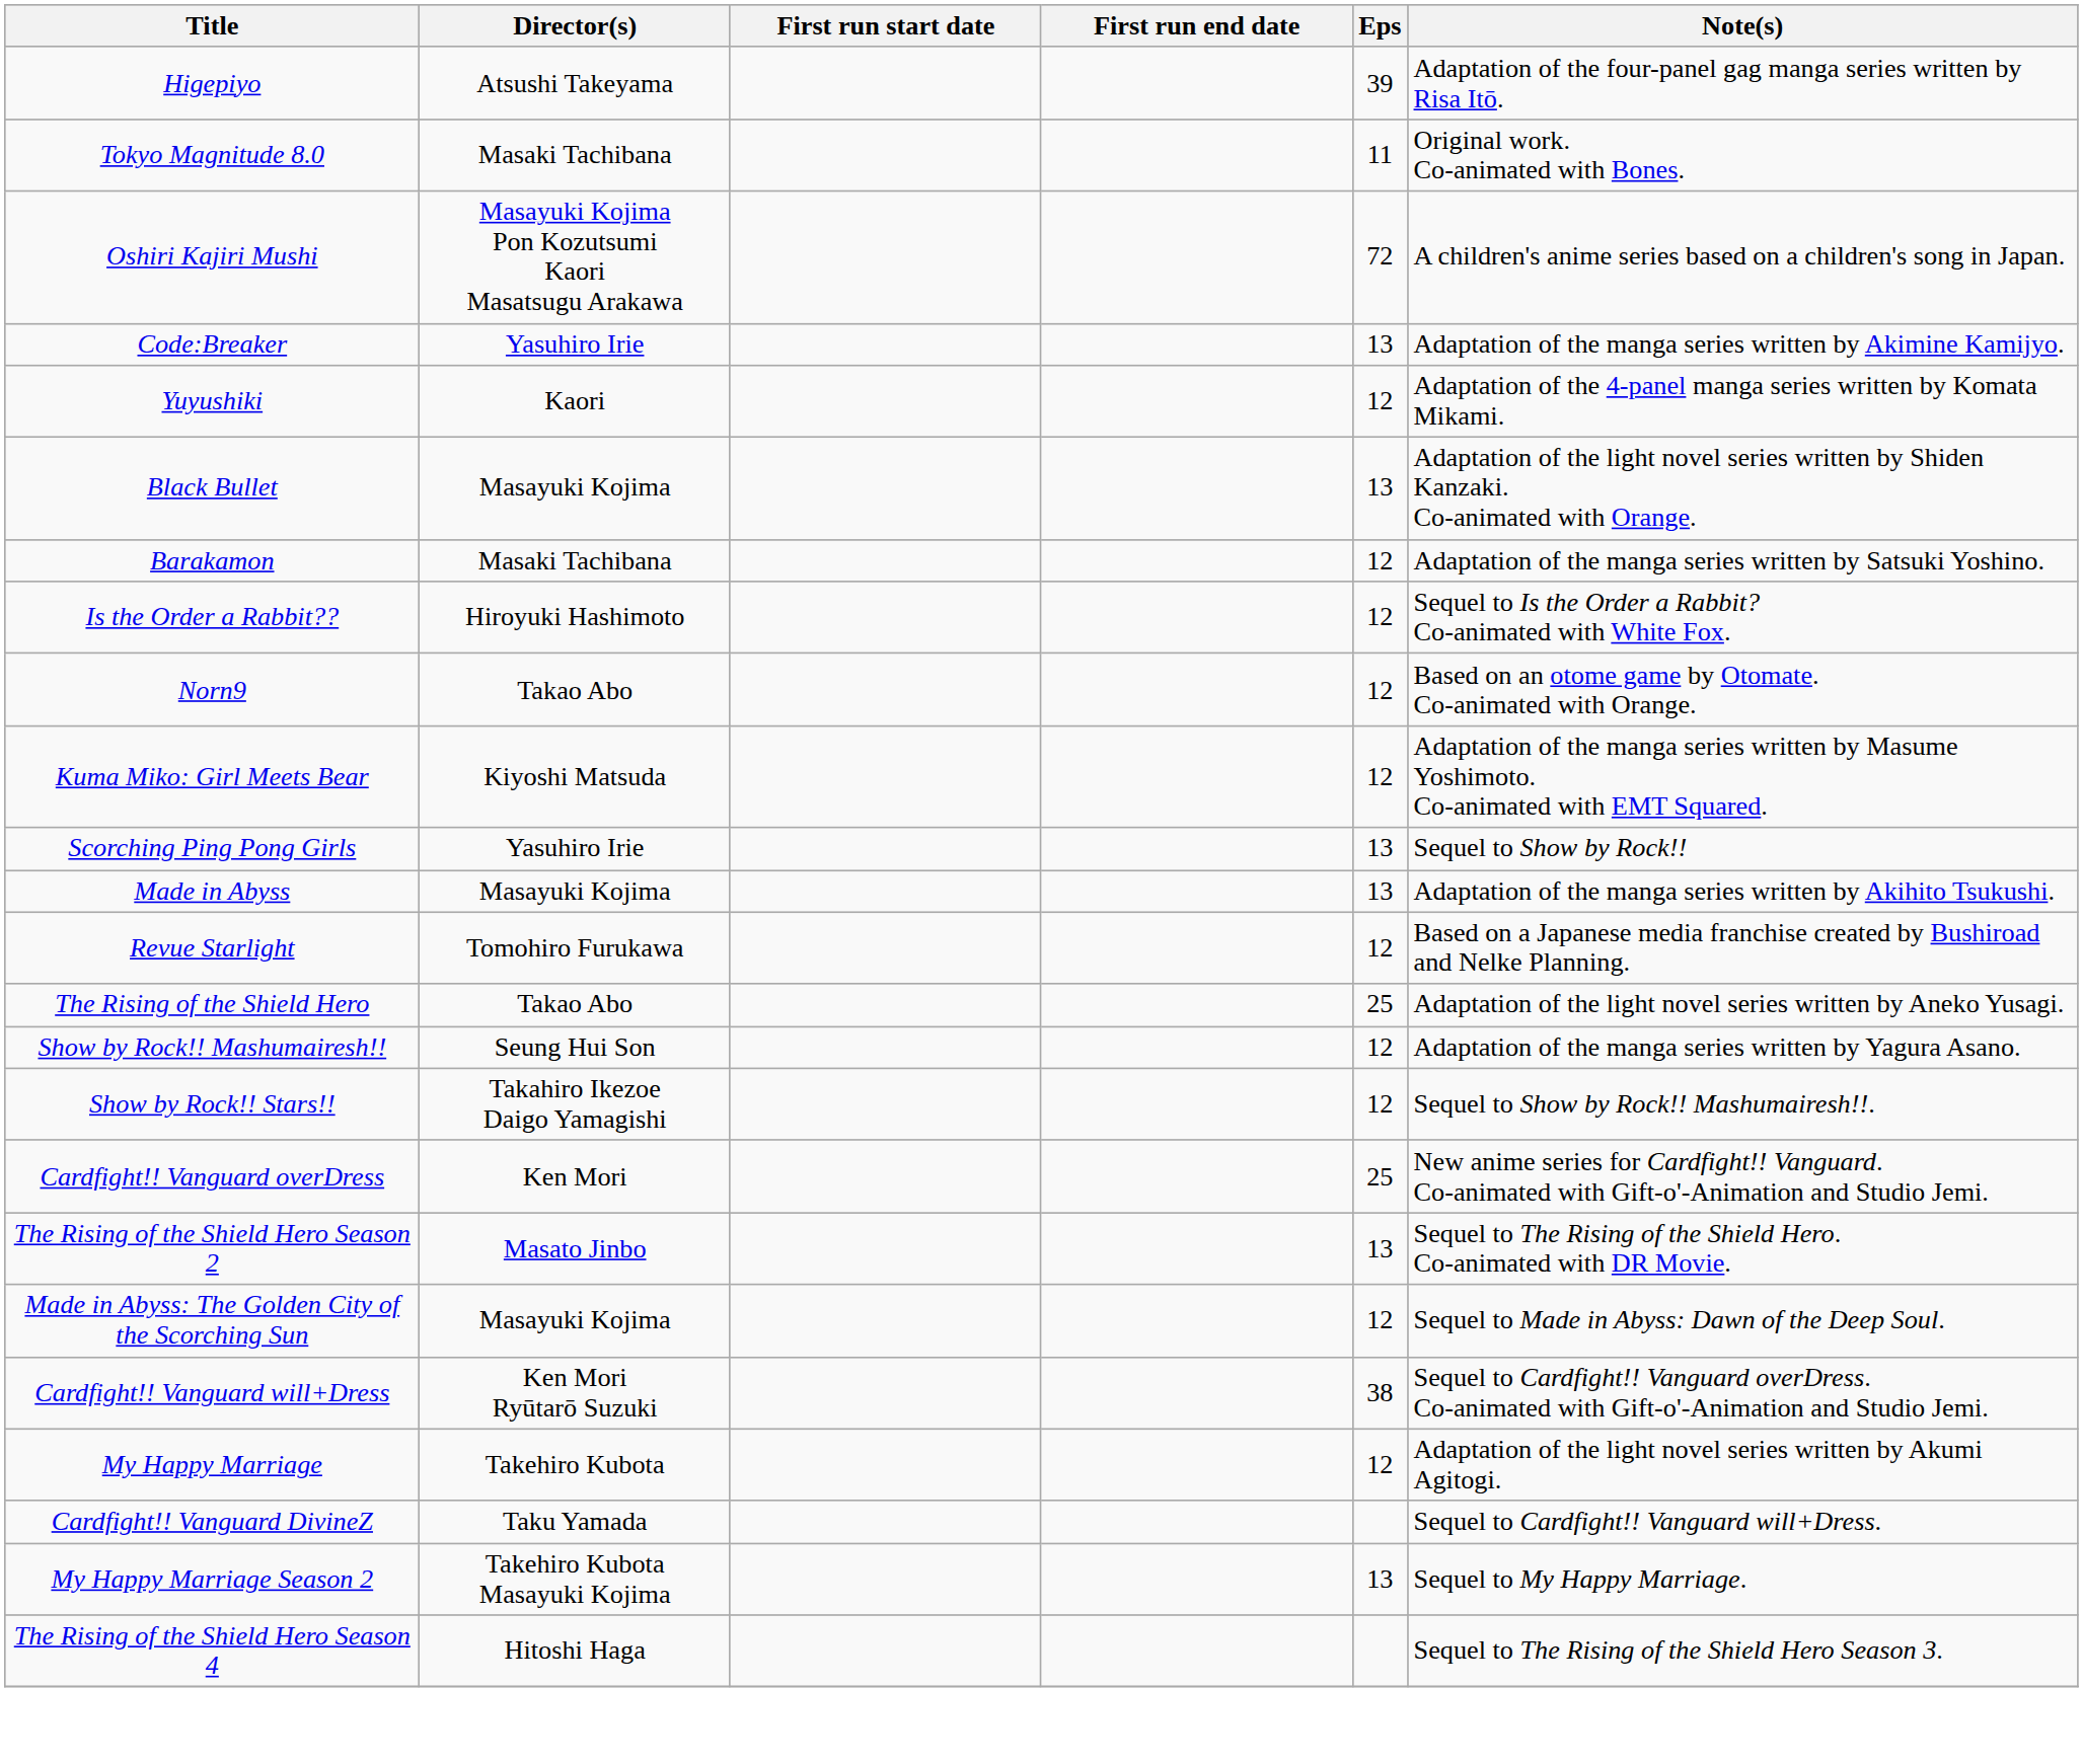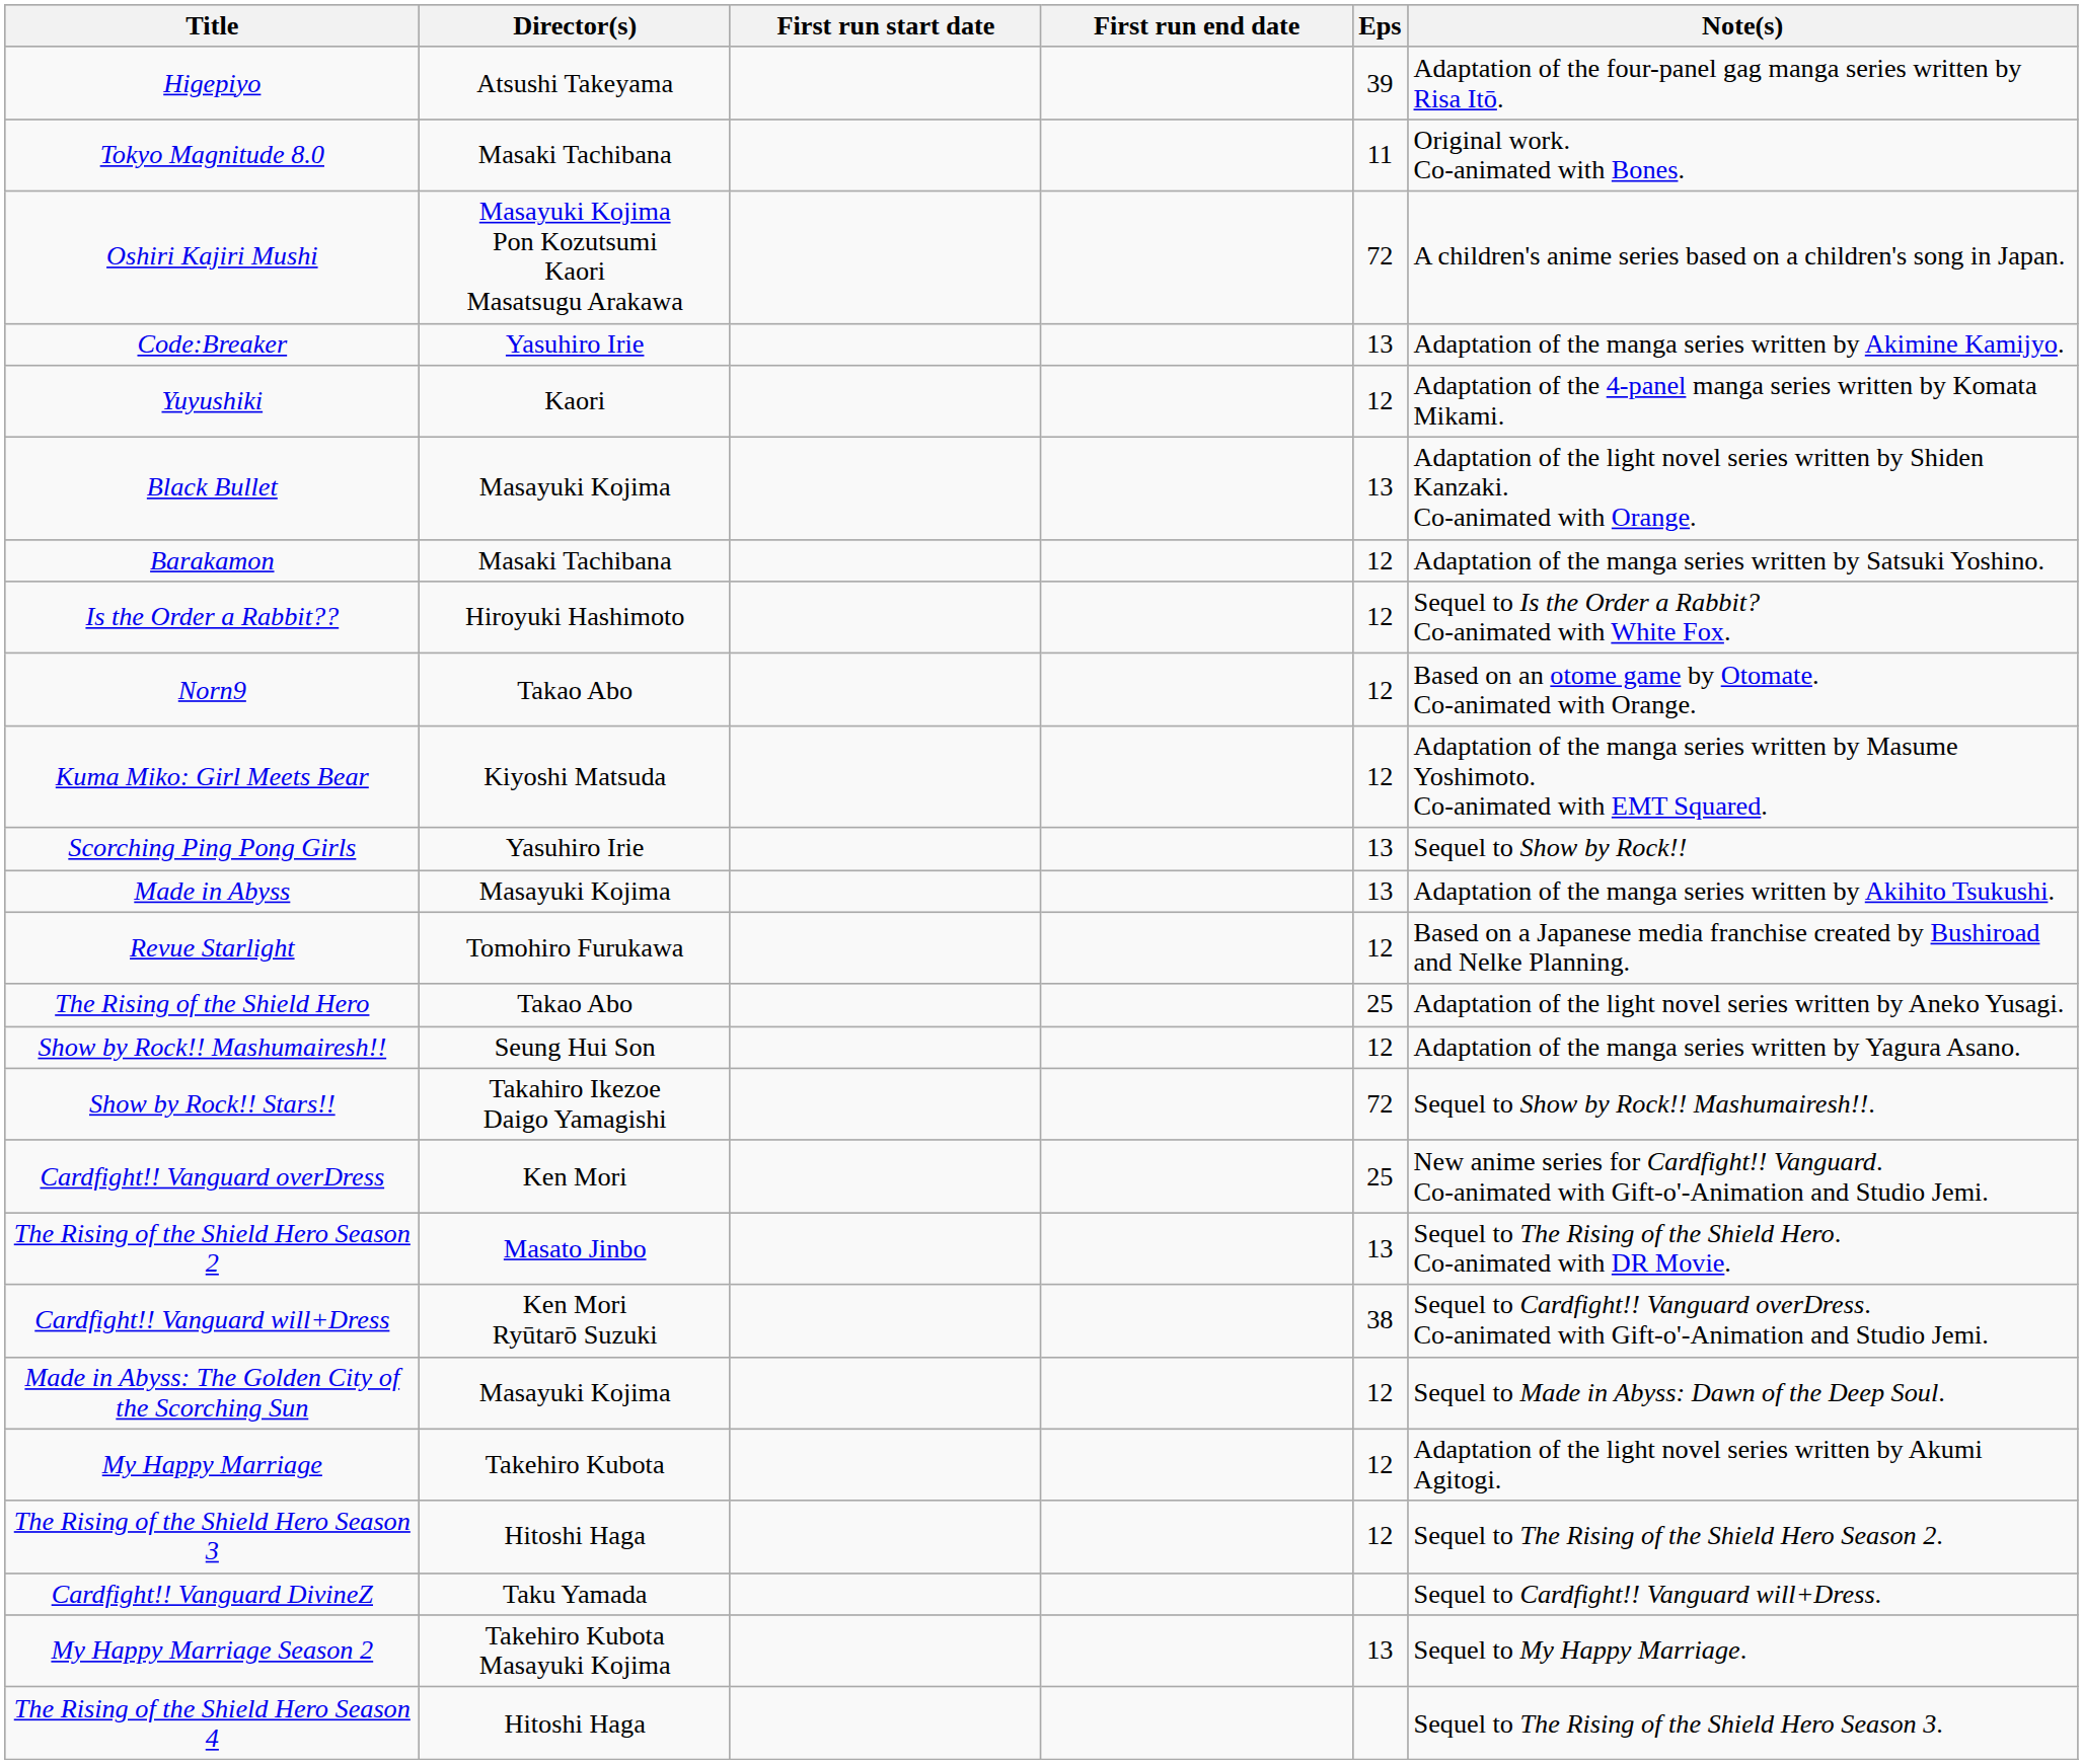 <table class="wikitable sortable" style="text-align:center; margin=auto; ">
 <tr>
 <th scope="col" width=20%>Title</th>
 <th scope="col" width=15%>Director(s)</th>
 <th scope="col" width=15%>First run start date</th>
 <th scope="col" width=15%>First run end date</th>
 <th scope="col" class="unsortable">Eps</th>
 <th scope="col" class="unsortable">Note(s)</th>
 </tr>
 <tr>
 <td><em><a href='#'>Higepiyo</a></em></td>
 <td>Atsushi Takeyama</td>
 <td></td>
 <td></td>
 <td>39</td>
 <td style="text-align:left;">Adaptation of the four-panel gag manga series written by <a href='#'>Risa Itō</a>.</td>
 </tr>
 <tr>
 <td><em><a href='#'>Tokyo Magnitude 8.0</a></em></td>
 <td>Masaki Tachibana</td>
 <td></td>
 <td></td>
 <td>11</td>
 <td style="text-align:left;">Original work. <br> Co-animated with <a href='#'>Bones</a>.</td>
 </tr>
 <tr>
 <td><em><a href='#'>Oshiri Kajiri Mushi</a></em></td>
 <td><a href='#'>Masayuki Kojima</a>  <br>Pon Kozutsumi  <br>Kaori  <br>Masatsugu Arakawa </td>
 <td></td>
 <td></td>
 <td>72</td>
 <td style="text-align:left;">A children's anime series based on a children's song in Japan.</td>
 </tr>
 <tr>
 <td><em><a href='#'>Code:Breaker</a></em></td>
 <td><a href='#'>Yasuhiro Irie</a></td>
 <td></td>
 <td></td>
 <td>13</td>
 <td style="text-align:left;">Adaptation of the manga series written by <a href='#'>Akimine Kamijyo</a>.</td>
 </tr>
 <tr>
 <td><em><a href='#'>Yuyushiki</a></em></td>
 <td>Kaori</td>
 <td></td>
 <td></td>
 <td>12</td>
 <td style="text-align:left;">Adaptation of the <a href='#'>4-panel</a> manga series written by Komata Mikami.</td>
 </tr>
 <tr>
 <td><em><a href='#'>Black Bullet</a></em></td>
 <td>Masayuki Kojima</td>
 <td></td>
 <td></td>
 <td>13</td>
 <td style="text-align:left;">Adaptation of the light novel series written by Shiden Kanzaki. <br> Co-animated with <a href='#'>Orange</a>.</td>
 </tr>
 <tr>
 <td><em><a href='#'>Barakamon</a></em></td>
 <td>Masaki Tachibana</td>
 <td></td>
 <td></td>
 <td>12</td>
 <td style="text-align:left;">Adaptation of the manga series written by Satsuki Yoshino.</td>
 </tr>
 <tr>
 <td><em><a href='#'>Is the Order a Rabbit??</a></em></td>
 <td>Hiroyuki Hashimoto</td>
 <td></td>
 <td></td>
 <td>12</td>
 <td style="text-align:left;">Sequel to <em>Is the Order a Rabbit?</em> <br> Co-animated with <a href='#'>White Fox</a>.</td>
 </tr>
 <tr>
 <td><em><a href='#'>Norn9</a></em></td>
 <td>Takao Abo</td>
 <td></td>
 <td></td>
 <td>12</td>
 <td style="text-align:left;">Based on an <a href='#'>otome game</a> by <a href='#'>Otomate</a>. <br> Co-animated with Orange.</td>
 </tr>
 <tr>
 <td><em><a href='#'>Kuma Miko: Girl Meets Bear</a></em></td>
 <td>Kiyoshi Matsuda</td>
 <td></td>
 <td></td>
 <td>12</td>
 <td style="text-align:left;">Adaptation of the manga series written by Masume Yoshimoto. <br> Co-animated with <a href='#'>EMT Squared</a>.</td>
 </tr>
 <tr>
 <td><em><a href='#'>Scorching Ping Pong Girls</a></em></td>
 <td>Yasuhiro Irie</td>
 <td></td>
 <td></td>
 <td>13</td>
 <td style="text-align:left;">Sequel to <em>Show by Rock!!</em></td>
 </tr>
 <tr>
 <td><em><a href='#'>Made in Abyss</a></em></td>
 <td>Masayuki Kojima</td>
 <td></td>
 <td></td>
 <td>13</td>
 <td style="text-align:left;">Adaptation of the manga series written by <a href='#'>Akihito Tsukushi</a>.</td>
 </tr>
 <tr>
 <td><em><a href='#'>Revue Starlight</a></em></td>
 <td>Tomohiro Furukawa</td>
 <td></td>
 <td></td>
 <td>12</td>
 <td style="text-align:left;">Based on a Japanese media franchise created by <a href='#'>Bushiroad</a> and Nelke Planning.</td>
 </tr>
 <tr>
 <td><em><a href='#'>The Rising of the Shield Hero</a></em></td>
 <td>Takao Abo</td>
 <td></td>
 <td></td>
 <td>25</td>
 <td style="text-align:left;">Adaptation of the light novel series written by Aneko Yusagi.</td>
 </tr>
 <tr>
 <td><em><a href='#'>Show by Rock!! Mashumairesh!!</a></em></td>
 <td>Seung Hui Son</td>
 <td></td>
 <td></td>
 <td>12</td>
 <td style="text-align:left;">Adaptation of the manga series written by Yagura Asano.</td>
 </tr>
 <tr>
 <td><em><a href='#'>Show by Rock!! Stars!!</a></em></td>
 <td>Takahiro Ikezoe <br>Daigo Yamagishi</td>
 <td></td>
 <td></td>
-<td>12</td>
+<td>72</td>
 <td style="text-align:left;">Sequel to <em>Show by Rock!! Mashumairesh!!</em>.</td>
 </tr>
 <tr>
 <td><em><a href='#'>Cardfight!! Vanguard overDress</a></em></td>
 <td>Ken Mori</td>
 <td></td>
 <td></td>
 <td>25</td>
 <td style="text-align:left;">New anime series for <em>Cardfight!! Vanguard</em>.<br> Co-animated with Gift-o'-Animation and Studio Jemi.</td>
 </tr>
 <tr>
 <td><em><a href='#'>The Rising of the Shield Hero Season 2</a></em></td>
 <td><a href='#'>Masato Jinbo</a></td>
 <td></td>
 <td></td>
 <td>13</td>
 <td style="text-align:left;">Sequel to <em>The Rising of the Shield Hero</em>. <br> Co-animated with <a href='#'>DR Movie</a>.</td>
 </tr>
 <tr>
+<td><em><a href='#'>Cardfight!! Vanguard will+Dress</a></em></td>
+<td>Ken Mori <br>Ryūtarō Suzuki</td>
+<td></td>
+<td></td>
+<td>38</td>
+<td style="text-align:left;">Sequel to <em>Cardfight!! Vanguard overDress</em>.<br> Co-animated with Gift-o'-Animation and Studio Jemi.</td>
+</tr>
+<tr>
 <td><em><a href='#'>Made in Abyss: The Golden City of the Scorching Sun</a></em></td>
 <td>Masayuki Kojima</td>
 <td></td>
 <td></td>
 <td>12</td>
 <td style="text-align:left;">Sequel to <em>Made in Abyss: Dawn of the Deep Soul</em>.</td>
 </tr>
 <tr>
-<td><em><a href='#'>Cardfight!! Vanguard will+Dress</a></em></td>
-<td>Ken Mori <br>Ryūtarō Suzuki</td>
-<td></td>
-<td></td>
-<td>38</td>
-<td style="text-align:left;">Sequel to <em>Cardfight!! Vanguard overDress</em>.<br> Co-animated with Gift-o'-Animation and Studio Jemi.</td>
-</tr>
-<tr>
 <td><em><a href='#'>My Happy Marriage</a></em></td>
 <td>Takehiro Kubota</td>
 <td></td>
 <td></td>
 <td>12</td>
 <td style="text-align:left;">Adaptation of the light novel series written by Akumi Agitogi.</td>
+</tr>
+<tr>
+<td><em><a href='#'>The Rising of the Shield Hero Season 3</a></em></td>
+<td>Hitoshi Haga</td>
+<td></td>
+<td></td>
+<td>12</td>
+<td style="text-align:left;">Sequel to <em>The Rising of the Shield Hero Season 2</em>.</td>
 </tr>
 <tr>
 <td><em><a href='#'>Cardfight!! Vanguard DivineZ</a></em></td>
 <td>Taku Yamada</td>
 <td></td>
 <td></td>
 <td></td>
 <td style="text-align:left;">Sequel to <em>Cardfight!! Vanguard will+Dress</em>.</td>
 </tr>
 <tr>
 <td><em><a href='#'>My Happy Marriage Season 2</a></em></td>
 <td>Takehiro Kubota<br>Masayuki Kojima</td>
 <td></td>
 <td></td>
 <td>13</td>
 <td style="text-align:left;">Sequel to <em>My Happy Marriage</em>.</td>
 </tr>
 <tr>
 <td><em><a href='#'>The Rising of the Shield Hero Season 4</a></em></td>
 <td>Hitoshi Haga</td>
 <td></td>
 <td></td>
 <td></td>
 <td style="text-align:left;">Sequel to <em>The Rising of the Shield Hero Season 3</em>.</td>
 </tr>
 <tr>
 </tr>
 </table>
